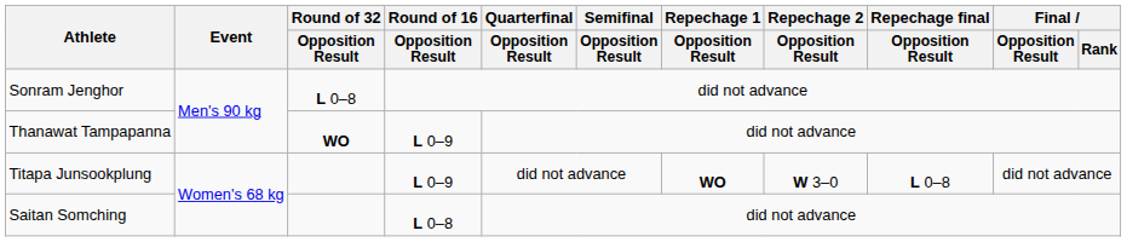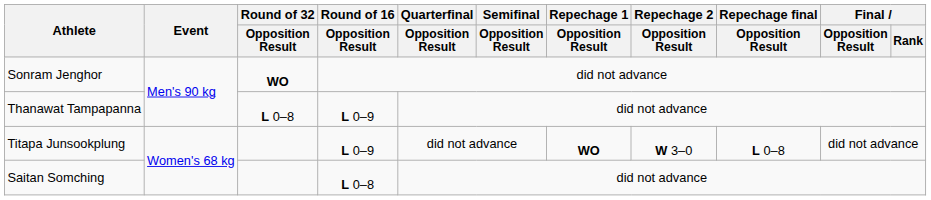 <table class=wikitable style=font-size:90%;text-align:center>
 <tr>
 <th rowspan="2">Athlete</th>
 <th rowspan="2">Event</th>
 <th>Round of 32</th>
 <th>Round of 16</th>
 <th>Quarterfinal</th>
 <th>Semifinal</th>
 <th>Repechage 1</th>
 <th>Repechage 2</th>
 <th>Repechage final</th>
 <th colspan=2>Final / </th>
 </tr>
 <tr style="font-size: 95%">
 <th>Opposition<br>Result</th>
 <th>Opposition<br>Result</th>
 <th>Opposition<br>Result</th>
 <th>Opposition<br>Result</th>
 <th>Opposition<br>Result</th>
 <th>Opposition<br>Result</th>
 <th>Opposition<br>Result</th>
 <th>Opposition<br>Result</th>
 <th>Rank</th>
 </tr>
 <tr>
 <td align=left>Sonram Jenghor</td>
 <td align=left rowspan=2><a href='#'>Men's 90 kg</a></td>
-<td><br><strong>L</strong> 0–8</td>
+<td><br><strong>WO</strong></td>
 <td colspan=8>did not advance</td>
 </tr>
 <tr>
 <td align=left>Thanawat Tampapanna</td>
-<td><br><strong>WO</strong></td>
+<td><br><strong>L</strong> 0–8</td>
 <td><br><strong>L</strong> 0–9</td>
 <td colspan=7>did not advance</td>
 </tr>
 <tr>
 <td align=left>Titapa Junsookplung</td>
 <td align=left rowspan=2><a href='#'>Women's 68 kg</a></td>
 <td></td>
 <td><br><strong>L</strong> 0–9</td>
 <td colspan=2>did not advance</td>
 <td><br><strong>WO</strong></td>
 <td><br><strong>W</strong> 3–0</td>
 <td><br><strong>L</strong> 0–8</td>
 <td colspan=2>did not advance</td>
 </tr>
 <tr>
 <td align=left>Saitan Somching</td>
 <td></td>
 <td><br><strong>L</strong> 0–8</td>
 <td colspan=7>did not advance</td>
 </tr>
 </table>
